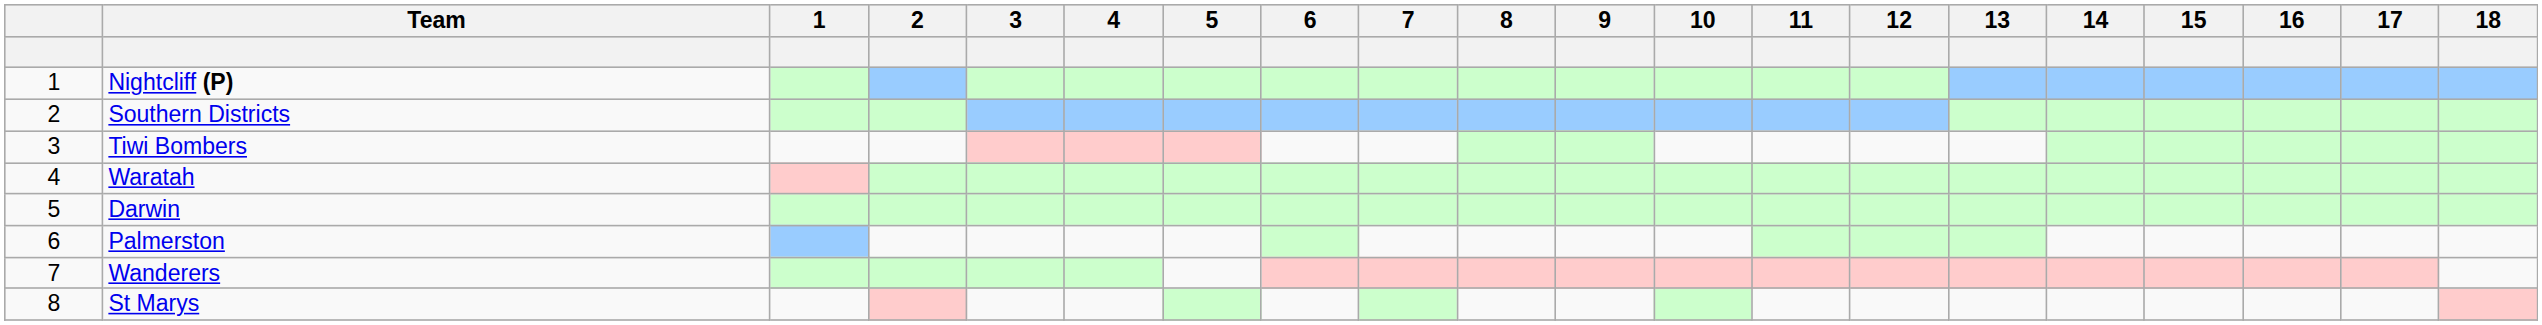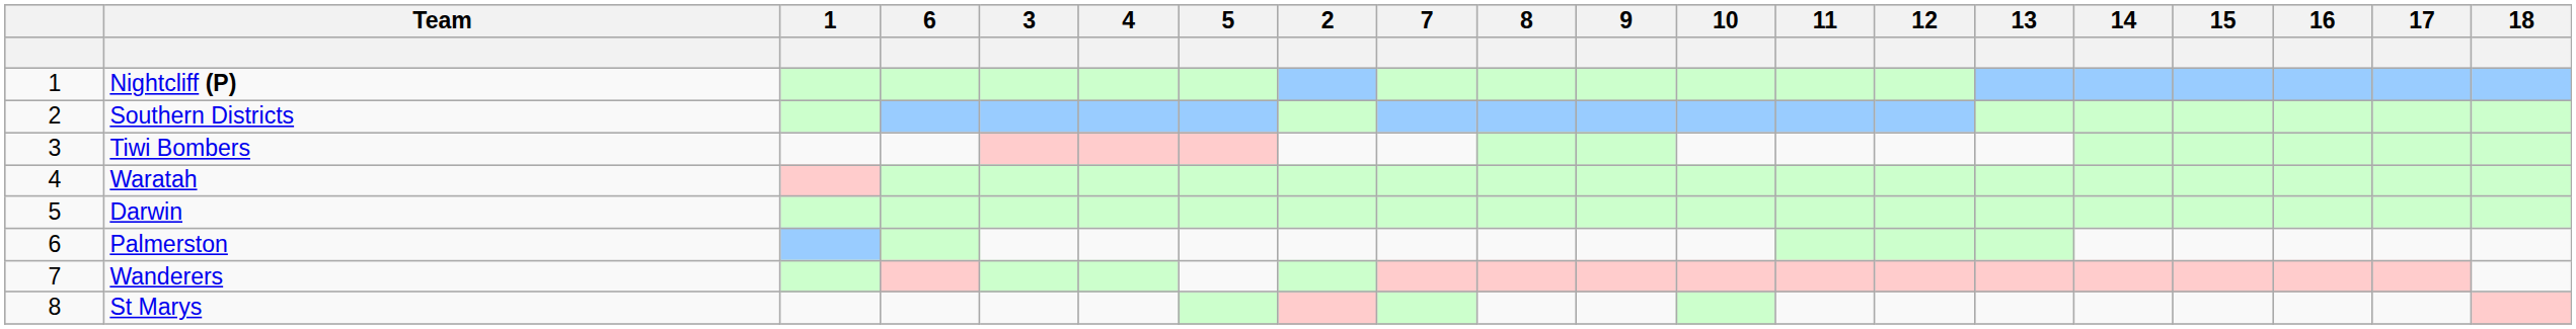 <table class="wikitable sortable" style="text-align:center; line-height: 90%; font-size:90%;" width=100%>
 <tr>
 <th width=20 abbr="Position"></th>
 <th width=175px>Team</th>
 <th width=20 abbr="Round 1">1</th>
-<th width=20 abbr="Round 2">2</th>
+<th width=20 abbr="Round 6">6</th>
 <th width=20 abbr="Round 3">3</th>
 <th width=20 abbr="Round 4">4</th>
 <th width=20 abbr="Round 5">5</th>
-<th width=20 abbr="Round 6">6</th>
+<th width=20 abbr="Round 2">2</th>
 <th width=20 abbr="Round 7">7</th>
 <th width=20 abbr="Round 8">8</th>
 <th width=20 abbr="Round 9">9</th>
 <th width=20 abbr="Round 10">10</th>
 <th width=20 abbr="Round 11">11</th>
 <th width=20 abbr="Round 12">12</th>
 <th width=20 abbr="Round 13">13</th>
 <th width=20 abbr="Round 14">14</th>
 <th width=20 abbr="Round 15">15</th>
 <th width=20 abbr="Round 16">16</th>
 <th width=20 abbr="Round 17">17</th>
 <th width=20 abbr="Round 18">18</th>
 </tr>
 <tr>
 <th></th>
 <th></th>
 <th></th>
 <th></th>
 <th></th>
 <th></th>
 <th></th>
 <th></th>
 <th></th>
 <th></th>
 <th></th>
 <th></th>
 <th></th>
 <th></th>
 <th></th>
 <th></th>
 <th></th>
 <th></th>
 <th></th>
 <th> </th>
 </tr>
 <tr>
 <td>1</td>
 <td style="text-align:left;"><a href='#'>Nightcliff</a> <strong>(P)</strong></td>
 <td style="background:#ccffcc;"></td>
-<td style="background:#99ccff;"></td>
 <td style="background:#ccffcc;"></td>
 <td style="background:#ccffcc;"></td>
 <td style="background:#ccffcc;"></td>
 <td style="background:#ccffcc;"></td>
+<td style="background:#99ccff;"></td>
 <td style="background:#ccffcc;"></td>
 <td style="background:#ccffcc;"></td>
 <td style="background:#ccffcc;"></td>
 <td style="background:#ccffcc;"></td>
 <td style="background:#ccffcc;"></td>
 <td style="background:#ccffcc;"></td>
 <td style="background:#99ccff;"></td>
 <td style="background:#99ccff;"></td>
 <td style="background:#99ccff;"></td>
 <td style="background:#99ccff;"></td>
 <td style="background:#99ccff;"></td>
 <td style="background:#99ccff;"></td>
 </tr>
 <tr>
 <td>2</td>
 <td style="text-align:left;"><a href='#'>Southern Districts</a></td>
 <td style="background:#ccffcc;"></td>
-<td style="background:#ccffcc;"></td>
 <td style="background:#99ccff;"></td>
 <td style="background:#99ccff;"></td>
 <td style="background:#99ccff;"></td>
 <td style="background:#99ccff;"></td>
+<td style="background:#ccffcc;"></td>
 <td style="background:#99ccff;"></td>
 <td style="background:#99ccff;"></td>
 <td style="background:#99ccff;"></td>
 <td style="background:#99ccff;"></td>
 <td style="background:#99ccff;"></td>
 <td style="background:#99ccff;"></td>
 <td style="background:#ccffcc;"></td>
 <td style="background:#ccffcc;"></td>
 <td style="background:#ccffcc;"></td>
 <td style="background:#ccffcc;"></td>
 <td style="background:#ccffcc;"></td>
 <td style="background:#ccffcc;"></td>
 </tr>
 <tr>
 <td>3</td>
 <td style="text-align:left;"><a href='#'>Tiwi Bombers</a></td>
 <td></td>
 <td></td>
 <td style="background:#ffcccc;"></td>
 <td style="background:#ffcccc;"></td>
 <td style="background:#ffcccc;"></td>
 <td></td>
 <td></td>
 <td style="background:#ccffcc;"></td>
 <td style="background:#ccffcc;"></td>
 <td></td>
 <td></td>
 <td></td>
 <td></td>
 <td style="background:#ccffcc;"></td>
 <td style="background:#ccffcc;"></td>
 <td style="background:#ccffcc;"></td>
 <td style="background:#ccffcc;"></td>
 <td style="background:#ccffcc;"></td>
 </tr>
 <tr>
 <td>4</td>
 <td style="text-align:left;"><a href='#'>Waratah</a></td>
 <td style="background:#ffcccc;"></td>
 <td style="background:#ccffcc;"></td>
 <td style="background:#ccffcc;"></td>
 <td style="background:#ccffcc;"></td>
 <td style="background:#ccffcc;"></td>
 <td style="background:#ccffcc;"></td>
 <td style="background:#ccffcc;"></td>
 <td style="background:#ccffcc;"></td>
 <td style="background:#ccffcc;"></td>
 <td style="background:#ccffcc;"></td>
 <td style="background:#ccffcc;"></td>
 <td style="background:#ccffcc;"></td>
 <td style="background:#ccffcc;"></td>
 <td style="background:#ccffcc;"></td>
 <td style="background:#ccffcc;"></td>
 <td style="background:#ccffcc;"></td>
 <td style="background:#ccffcc;"></td>
 <td style="background:#ccffcc;"></td>
 </tr>
 <tr>
 <td>5</td>
 <td style="text-align:left"><a href='#'>Darwin</a></td>
 <td style="background:#ccffcc;"></td>
 <td style="background:#ccffcc;"></td>
 <td style="background:#ccffcc;"></td>
 <td style="background:#ccffcc;"></td>
 <td style="background:#ccffcc;"></td>
 <td style="background:#ccffcc;"></td>
 <td style="background:#ccffcc;"></td>
 <td style="background:#ccffcc;"></td>
 <td style="background:#ccffcc;"></td>
 <td style="background:#ccffcc;"></td>
 <td style="background:#ccffcc;"></td>
 <td style="background:#ccffcc;"></td>
 <td style="background:#ccffcc;"></td>
 <td style="background:#ccffcc;"></td>
 <td style="background:#ccffcc;"></td>
 <td style="background:#ccffcc;"></td>
 <td style="background:#ccffcc;"></td>
 <td style="background:#ccffcc;"></td>
 </tr>
 <tr>
 <td>6</td>
 <td style="text-align:left"><a href='#'>Palmerston</a></td>
 <td style="background:#99ccff;"></td>
+<td style="background:#ccffcc;"></td>
 <td></td>
 <td></td>
 <td></td>
 <td></td>
-<td style="background:#ccffcc;"></td>
 <td></td>
 <td></td>
 <td></td>
 <td></td>
 <td style="background:#ccffcc;"></td>
 <td style="background:#ccffcc;"></td>
 <td style="background:#ccffcc;"></td>
 <td></td>
 <td></td>
 <td></td>
 <td></td>
 <td></td>
 </tr>
 <tr>
 <td>7</td>
 <td style="text-align:left"><a href='#'>Wanderers</a></td>
 <td style="background:#ccffcc;"></td>
-<td style="background:#ccffcc;"></td>
+<td style="background:#ffcccc;"></td>
 <td style="background:#ccffcc;"></td>
 <td style="background:#ccffcc;"></td>
 <td></td>
-<td style="background:#ffcccc;"></td>
+<td style="background:#ccffcc;"></td>
 <td style="background:#ffcccc;"></td>
 <td style="background:#ffcccc;"></td>
 <td style="background:#ffcccc;"></td>
 <td style="background:#ffcccc;"></td>
 <td style="background:#ffcccc;"></td>
 <td style="background:#ffcccc;"></td>
 <td style="background:#ffcccc;"></td>
 <td style="background:#ffcccc;"></td>
 <td style="background:#ffcccc;"></td>
 <td style="background:#ffcccc;"></td>
 <td style="background:#ffcccc;"></td>
 <td></td>
 </tr>
 <tr>
 <td>8</td>
 <td style="text-align:left"><a href='#'>St Marys</a></td>
 <td></td>
-<td style="background:#ffcccc;"></td>
+<td></td>
 <td></td>
 <td></td>
 <td style="background:#ccffcc;"></td>
-<td></td>
+<td style="background:#ffcccc;"></td>
 <td style="background:#ccffcc;"></td>
 <td></td>
 <td></td>
 <td style="background:#ccffcc;"></td>
 <td></td>
 <td></td>
 <td></td>
 <td></td>
 <td></td>
 <td></td>
 <td></td>
 <td style="background:#ffcccc;"></td>
 </tr>
 </table>
